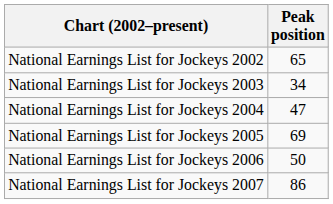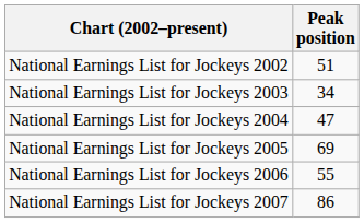 <table class="wikitable sortable">
 <tr>
 <th>Chart (2002–present)</th>
 <th>Peak<br>position</th>
 </tr>
 <tr>
 <td>National Earnings List for Jockeys 2002</td>
-<td style="text-align:center;">65</td>
+<td style="text-align:center;">51</td>
 </tr>
 <tr>
 <td>National Earnings List for Jockeys 2003</td>
 <td style="text-align:center;">34</td>
 </tr>
 <tr>
 <td>National Earnings List for Jockeys 2004</td>
 <td style="text-align:center;">47</td>
 </tr>
 <tr>
 <td>National Earnings List for Jockeys 2005</td>
 <td style="text-align:center;">69</td>
 </tr>
 <tr>
 <td>National Earnings List for Jockeys 2006</td>
-<td style="text-align:center;">50</td>
+<td style="text-align:center;">55</td>
 </tr>
 <tr>
 <td>National Earnings List for Jockeys 2007</td>
 <td style="text-align:center;">86</td>
 </tr>
 </table>
